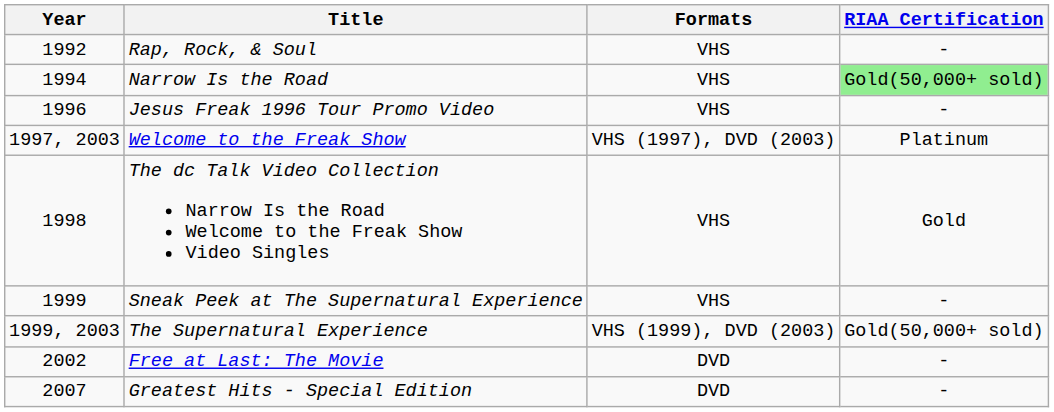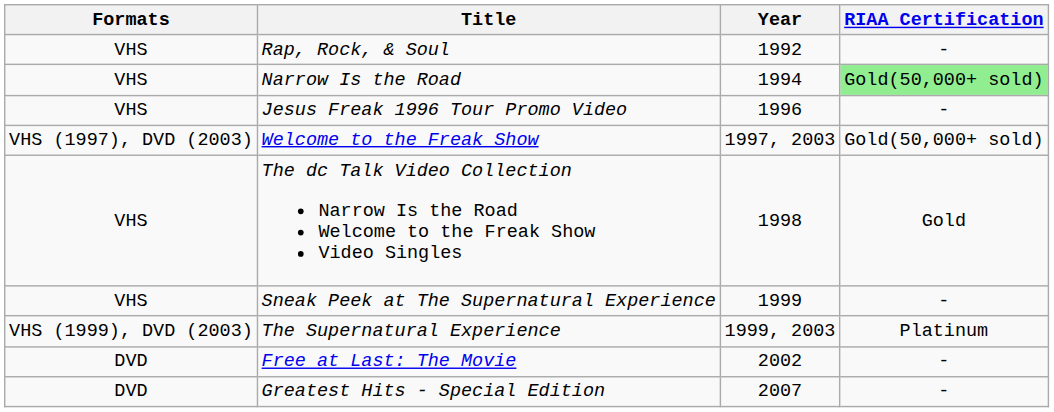 <table class="wikitable">
 <tr>
+<th>Formats</th>
+<th>Title</th>
 <th>Year</th>
-<th>Title</th>
-<th>Formats</th>
 <th><a href='#'>RIAA Certification</a></th>
 </tr>
 <tr>
+<td align="center">VHS</td>
+<td align="left"><em>Rap, Rock, & Soul</em></td>
 <td align="center">1992</td>
-<td align="left"><em>Rap, Rock, & Soul</em></td>
-<td align="center">VHS</td>
 <td align="center">-</td>
 </tr>
 <tr>
+<td align="center">VHS</td>
+<td align="left"><em>Narrow Is the Road</em></td>
 <td align="center">1994</td>
-<td align="left"><em>Narrow Is the Road</em></td>
-<td align="center">VHS</td>
 <td align="center" style="background: lightgreen;">Gold(50,000+ sold)</td>
 </tr>
 <tr>
+<td align="center">VHS</td>
+<td align="left"><em>Jesus Freak 1996 Tour Promo Video</em></td>
 <td align="center">1996</td>
-<td align="left"><em>Jesus Freak 1996 Tour Promo Video</em></td>
-<td align="center">VHS</td>
 <td align="center">-</td>
 </tr>
 <tr>
+<td align="center">VHS (1997), DVD (2003)</td>
+<td align="left"><em><a href='#'>Welcome to the Freak Show</a></em></td>
 <td align="center">1997, 2003</td>
-<td align="left"><em><a href='#'>Welcome to the Freak Show</a></em></td>
-<td align="center">VHS (1997), DVD (2003)</td>
+<td align="center">Gold(50,000+ sold)</td>
+</tr>
+<tr>
+<td align="center">VHS</td>
+<td align="left"><em>The dc Talk Video Collection</em><br><ul><li>Narrow Is the Road</li><li>Welcome to the Freak Show</li><li>Video Singles</li></ul></td>
+<td align="center">1998</td>
+<td align="center">Gold</td>
+</tr>
+<tr>
+<td align="center">VHS</td>
+<td align="left"><em>Sneak Peek at The Supernatural Experience</em></td>
+<td align="center">1999</td>
+<td align="center">-</td>
+</tr>
+<tr>
+<td align="center">VHS (1999), DVD (2003)</td>
+<td align="left"><em>The Supernatural Experience</em></td>
+<td align="center">1999, 2003</td>
 <td align="center">Platinum</td>
 </tr>
 <tr>
-<td align="center">1998</td>
-<td align="left"><em>The dc Talk Video Collection</em><br><ul><li>Narrow Is the Road</li><li>Welcome to the Freak Show</li><li>Video Singles</li></ul></td>
-<td align="center">VHS</td>
-<td align="center">Gold</td>
-</tr>
-<tr>
-<td align="center">1999</td>
-<td align="left"><em>Sneak Peek at The Supernatural Experience</em></td>
-<td align="center">VHS</td>
+<td align="center">DVD</td>
+<td align="left"><em><a href='#'>Free at Last: The Movie</a></em></td>
+<td align="center">2002</td>
 <td align="center">-</td>
 </tr>
 <tr>
-<td align="center">1999, 2003</td>
-<td align="left"><em>The Supernatural Experience</em></td>
-<td align="center">VHS (1999), DVD (2003)</td>
-<td align="center">Gold(50,000+ sold)</td>
-</tr>
-<tr>
-<td align="center">2002</td>
-<td align="left"><em><a href='#'>Free at Last: The Movie</a></em></td>
 <td align="center">DVD</td>
-<td align="center">-</td>
-</tr>
-<tr>
+<td align="left"><em>Greatest Hits - Special Edition</em></td>
 <td align="center">2007</td>
-<td align="left"><em>Greatest Hits - Special Edition</em></td>
-<td align="center">DVD</td>
 <td align="center">-</td>
 </tr>
 </table>
